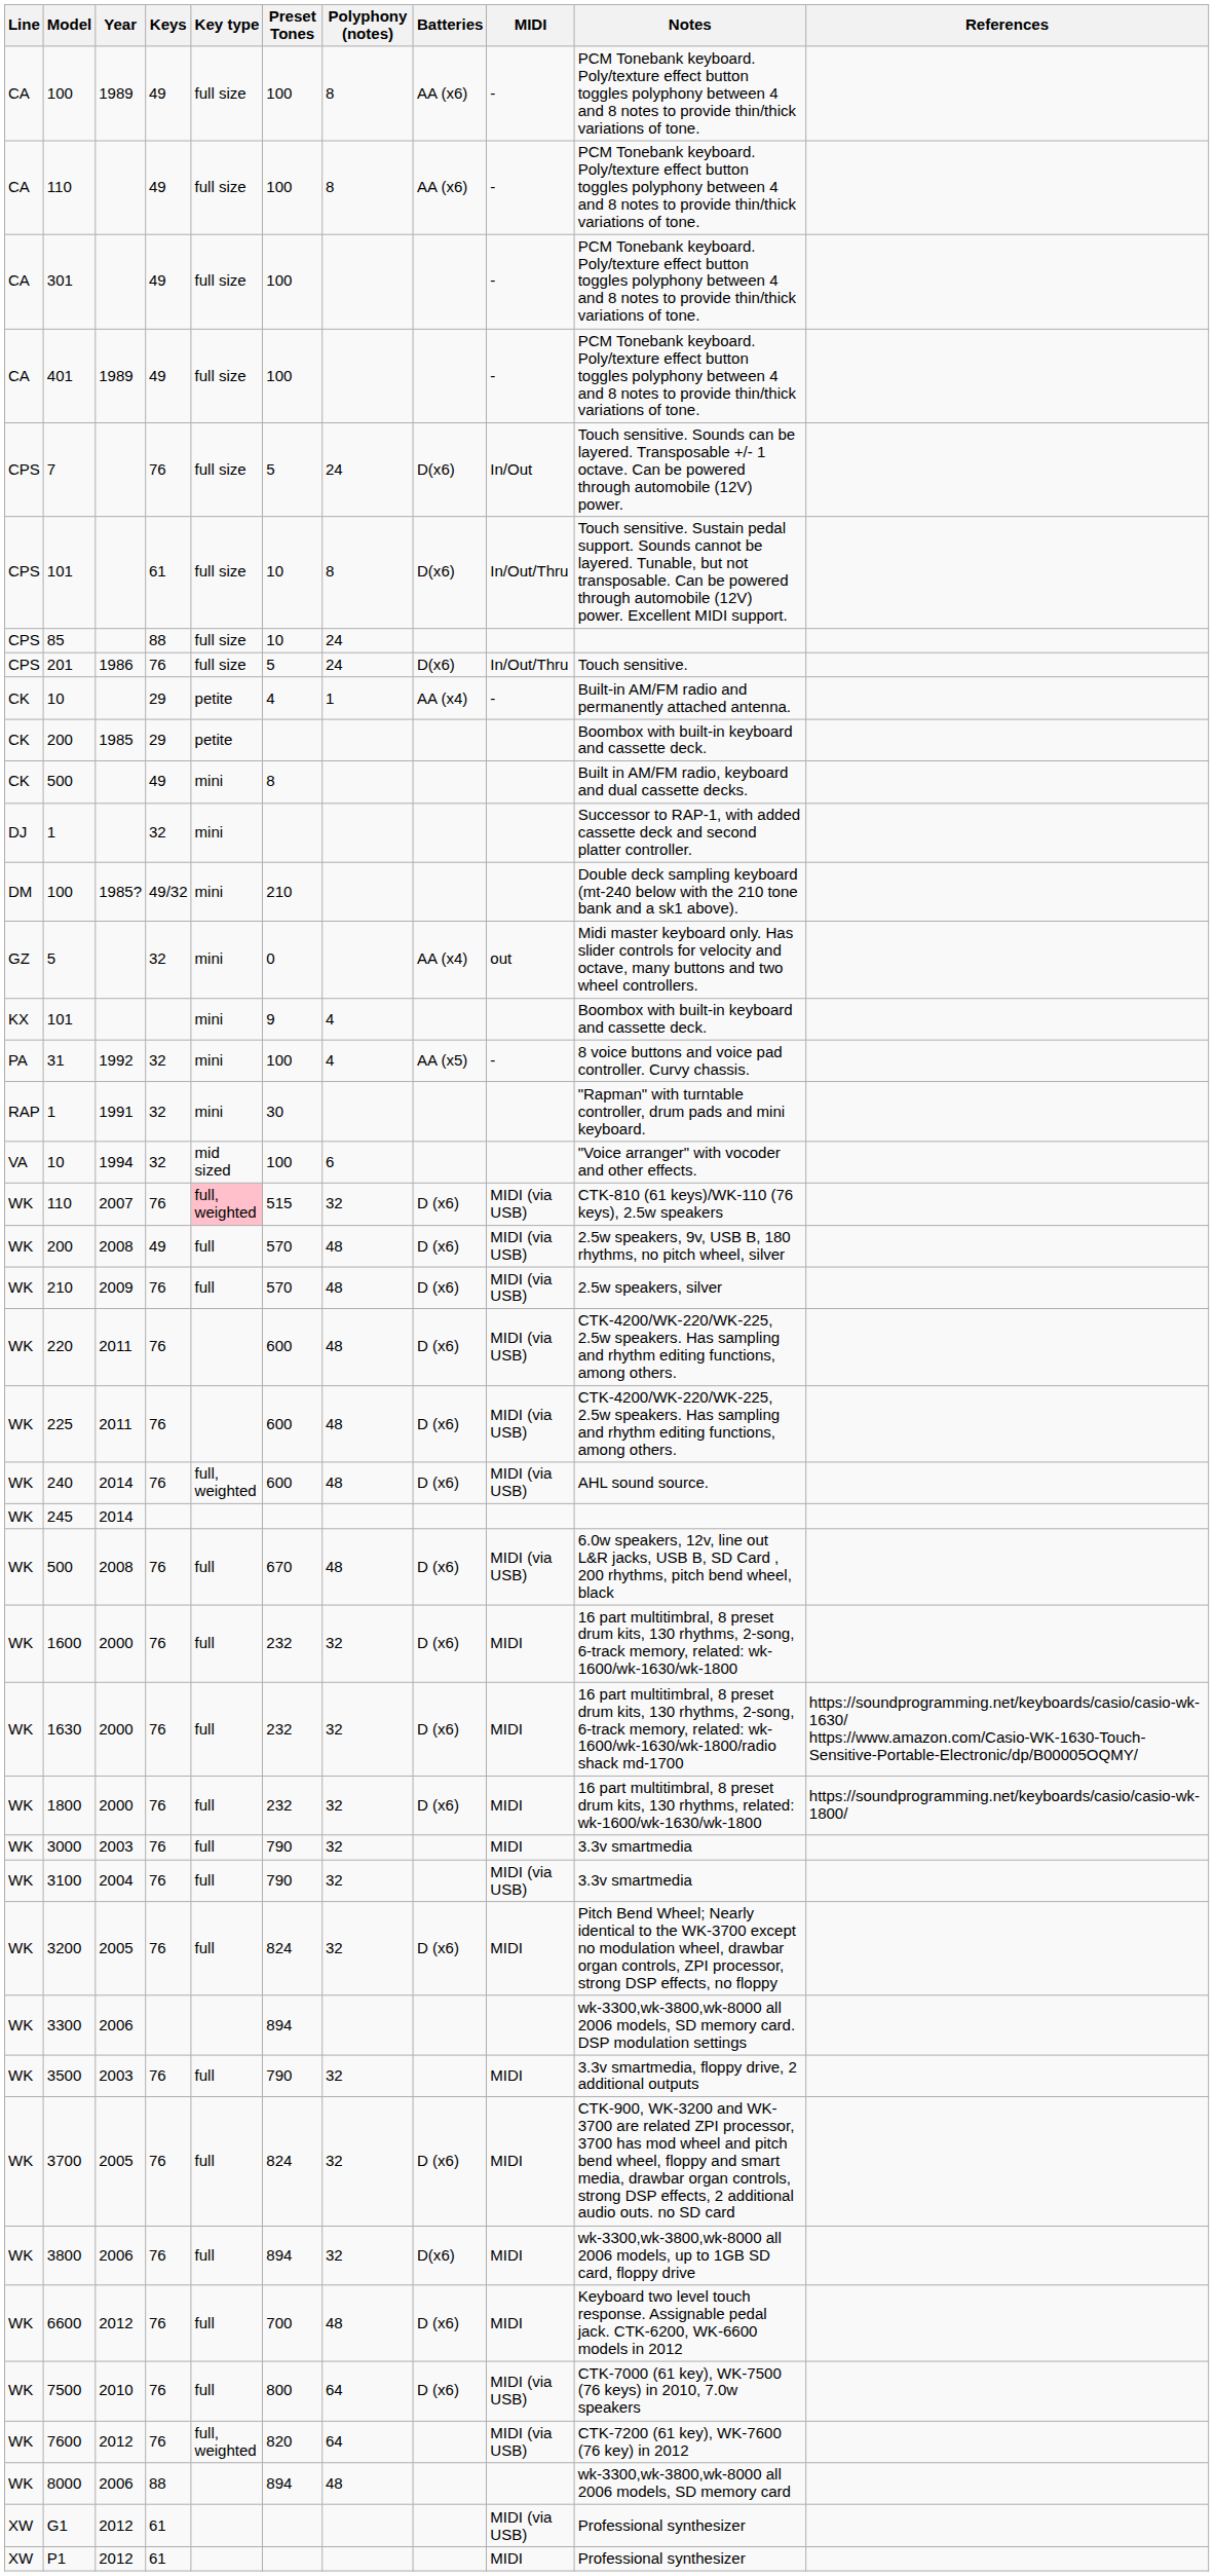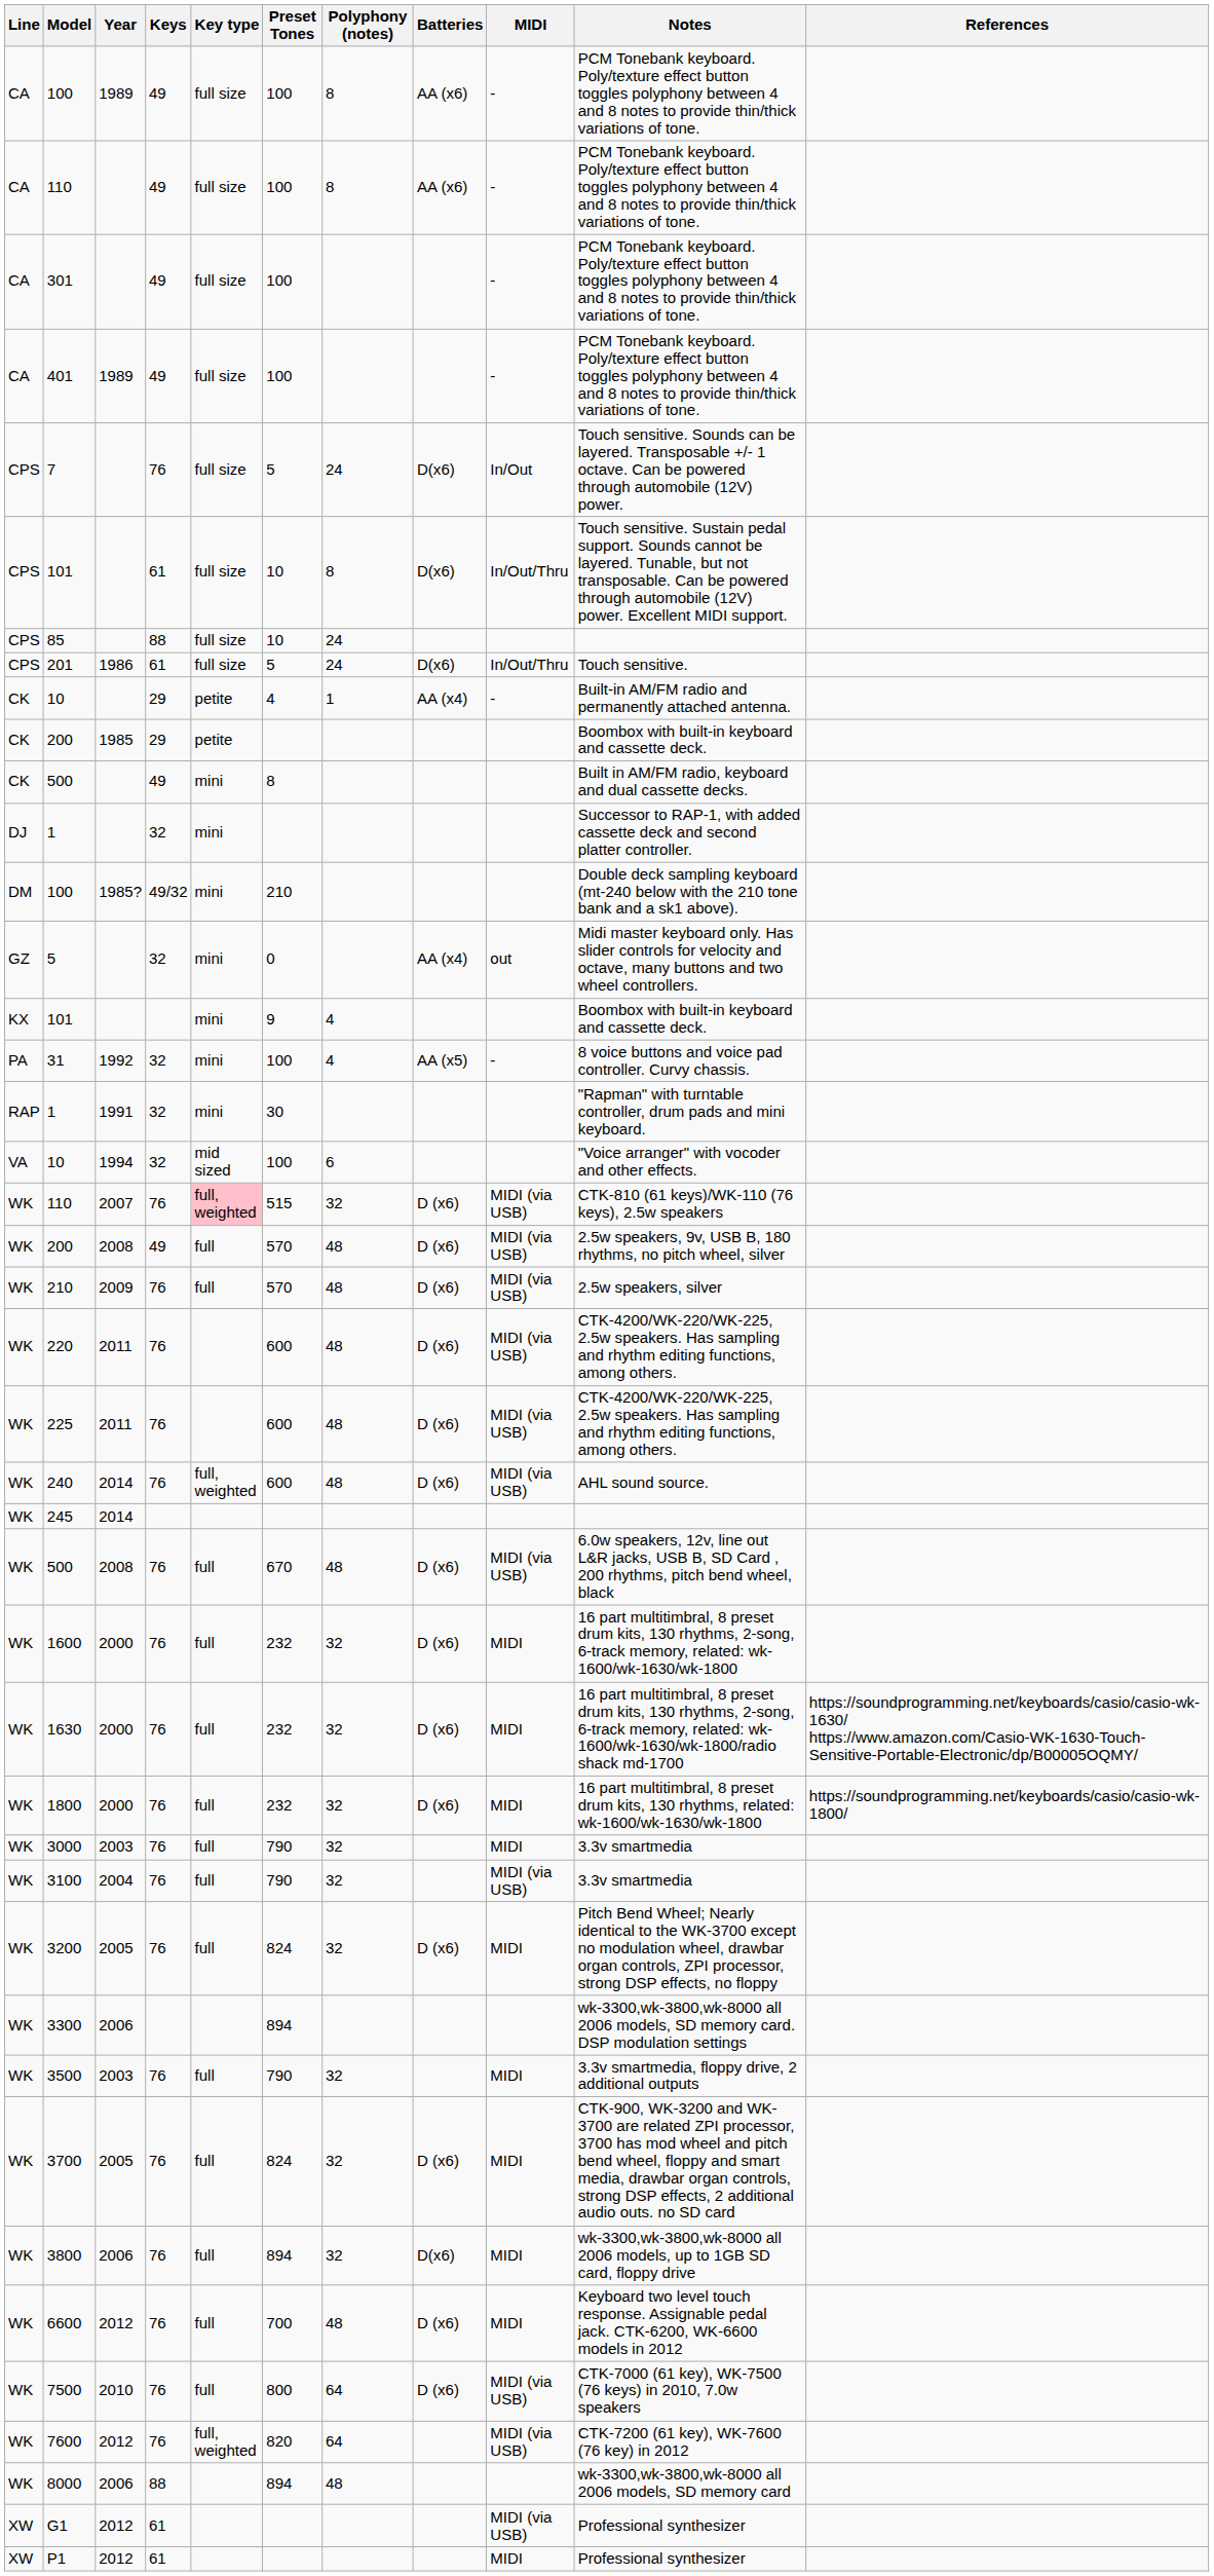 <table class="wikitable sortable">
 <tr>
 <th><strong>Line</strong></th>
 <th><strong>Model</strong></th>
 <th><strong>Year</strong></th>
 <th><strong>Keys</strong></th>
 <th><strong>Key type</strong></th>
 <th><strong>Preset Tones</strong></th>
 <th><strong>Polyphony (notes)</strong></th>
 <th><strong>Batteries</strong></th>
 <th><strong>MIDI</strong></th>
 <th><strong>Notes</strong></th>
 <th><strong>References</strong></th>
 </tr>
 <tr>
 <td>CA</td>
 <td>100</td>
 <td>1989</td>
 <td>49</td>
 <td>full size</td>
 <td>100</td>
 <td>8</td>
 <td>AA (x6)</td>
 <td>-</td>
 <td>PCM Tonebank keyboard. Poly/texture effect button toggles polyphony between 4 and 8 notes to provide thin/thick variations of tone.</td>
 <td></td>
 </tr>
 <tr>
 <td>CA</td>
 <td>110</td>
 <td></td>
 <td>49</td>
 <td>full size</td>
 <td>100</td>
 <td>8</td>
 <td>AA (x6)</td>
 <td>-</td>
 <td>PCM Tonebank keyboard. Poly/texture effect button toggles polyphony between 4 and 8 notes to provide thin/thick variations of tone.</td>
 <td></td>
 </tr>
 <tr>
 <td>CA</td>
 <td>301</td>
 <td></td>
 <td>49</td>
 <td>full size</td>
 <td>100</td>
 <td></td>
 <td></td>
 <td>-</td>
 <td>PCM Tonebank keyboard. Poly/texture effect button toggles polyphony between 4 and 8 notes to provide thin/thick variations of tone.</td>
 <td></td>
 </tr>
 <tr>
 <td>CA</td>
 <td>401</td>
 <td>1989</td>
 <td>49</td>
 <td>full size</td>
 <td>100</td>
 <td></td>
 <td></td>
 <td>-</td>
 <td>PCM Tonebank keyboard. Poly/texture effect button toggles polyphony between 4 and 8 notes to provide thin/thick variations of tone.</td>
 <td></td>
 </tr>
 <tr>
 <td>CPS</td>
 <td>7</td>
 <td></td>
 <td>76</td>
 <td>full size</td>
 <td>5</td>
 <td>24</td>
 <td>D(x6)</td>
 <td>In/Out</td>
 <td>Touch sensitive. Sounds can be layered. Transposable +/- 1 octave. Can be powered through automobile (12V) power.</td>
 <td></td>
 </tr>
 <tr>
 <td>CPS</td>
 <td>101</td>
 <td></td>
 <td>61</td>
 <td>full size</td>
 <td>10</td>
 <td>8</td>
 <td>D(x6)</td>
 <td>In/Out/Thru</td>
 <td>Touch sensitive. Sustain pedal support. Sounds cannot be layered. Tunable, but not transposable. Can be powered through automobile (12V) power. Excellent MIDI support.</td>
 <td></td>
 </tr>
 <tr>
 <td>CPS</td>
 <td>85</td>
 <td></td>
 <td>88</td>
 <td>full size</td>
 <td>10</td>
 <td>24</td>
 <td></td>
 <td></td>
 <td></td>
 <td></td>
 </tr>
 <tr>
 <td>CPS</td>
 <td>201</td>
 <td>1986</td>
-<td>76</td>
+<td>61</td>
 <td>full size</td>
 <td>5</td>
 <td>24</td>
 <td>D(x6)</td>
 <td>In/Out/Thru</td>
 <td>Touch sensitive.</td>
 <td></td>
 </tr>
 <tr>
 <td>CK</td>
 <td>10</td>
 <td></td>
 <td>29</td>
 <td>petite</td>
 <td>4</td>
 <td>1</td>
 <td>AA (x4)</td>
 <td>-</td>
 <td>Built-in AM/FM radio and permanently attached antenna.</td>
 <td></td>
 </tr>
 <tr>
 <td>CK</td>
 <td>200</td>
 <td>1985</td>
 <td>29</td>
 <td>petite</td>
 <td></td>
 <td></td>
 <td></td>
 <td></td>
 <td>Boombox with built-in keyboard and cassette deck.</td>
 <td></td>
 </tr>
 <tr>
 <td>CK</td>
 <td>500</td>
 <td></td>
 <td>49</td>
 <td>mini</td>
 <td>8</td>
 <td></td>
 <td></td>
 <td></td>
 <td>Built in AM/FM radio, keyboard and dual cassette decks.</td>
 <td></td>
 </tr>
 <tr>
 <td>DJ</td>
 <td>1</td>
 <td></td>
 <td>32</td>
 <td>mini</td>
 <td></td>
 <td></td>
 <td></td>
 <td></td>
 <td>Successor to RAP-1, with added cassette deck and second platter controller.</td>
 <td></td>
 </tr>
 <tr>
 <td>DM</td>
 <td>100</td>
 <td>1985?</td>
 <td>49/32</td>
 <td>mini</td>
 <td>210</td>
 <td></td>
 <td></td>
 <td></td>
 <td>Double deck sampling keyboard (mt-240 below with the 210 tone bank and a sk1 above).</td>
 <td></td>
 </tr>
 <tr>
 <td>GZ</td>
 <td>5</td>
 <td></td>
 <td>32</td>
 <td>mini</td>
 <td>0</td>
 <td></td>
 <td>AA (x4)</td>
 <td>out</td>
 <td>Midi master keyboard only. Has slider controls for velocity and octave, many buttons and two wheel controllers.</td>
 <td></td>
 </tr>
 <tr>
 <td>KX</td>
 <td>101</td>
 <td></td>
 <td></td>
 <td>mini</td>
 <td>9</td>
 <td>4</td>
 <td></td>
 <td></td>
 <td>Boombox with built-in keyboard and cassette deck.</td>
 <td></td>
 </tr>
 <tr>
 <td>PA</td>
 <td>31</td>
 <td>1992</td>
 <td>32</td>
 <td>mini</td>
 <td>100</td>
 <td>4</td>
 <td>AA (x5)</td>
 <td>-</td>
 <td>8 voice buttons and voice pad controller. Curvy chassis.</td>
 <td></td>
 </tr>
 <tr>
 <td>RAP</td>
 <td>1</td>
 <td>1991</td>
 <td>32</td>
 <td>mini</td>
 <td>30</td>
 <td></td>
 <td></td>
 <td></td>
 <td>"Rapman" with turntable controller, drum pads and mini keyboard.</td>
 <td></td>
 </tr>
 <tr>
 <td>VA</td>
 <td>10</td>
 <td>1994</td>
 <td>32</td>
 <td>mid sized</td>
 <td>100</td>
 <td>6</td>
 <td></td>
 <td></td>
 <td>"Voice arranger" with vocoder and other effects.</td>
 <td></td>
 </tr>
 <tr>
 <td>WK</td>
 <td>110</td>
 <td>2007</td>
 <td>76</td>
 <td style="background: pink;">full, weighted</td>
 <td>515</td>
 <td>32</td>
 <td>D (x6)</td>
 <td>MIDI (via USB)</td>
 <td>CTK-810 (61 keys)/WK-110 (76 keys), 2.5w speakers</td>
 <td></td>
 </tr>
 <tr>
 <td>WK</td>
 <td>200</td>
 <td>2008</td>
 <td>49</td>
 <td>full</td>
 <td>570</td>
 <td>48</td>
 <td>D (x6)</td>
 <td>MIDI (via USB)</td>
 <td>2.5w speakers, 9v, USB B, 180 rhythms, no pitch wheel, silver</td>
 <td></td>
 </tr>
 <tr>
 <td>WK</td>
 <td>210</td>
 <td>2009</td>
 <td>76</td>
 <td>full</td>
 <td>570</td>
 <td>48</td>
 <td>D (x6)</td>
 <td>MIDI (via USB)</td>
 <td>2.5w speakers, silver</td>
 <td></td>
 </tr>
 <tr>
 <td>WK</td>
 <td>220</td>
 <td>2011</td>
 <td>76</td>
 <td></td>
 <td>600</td>
 <td>48</td>
 <td>D (x6)</td>
 <td>MIDI (via USB)</td>
 <td>CTK-4200/WK-220/WK-225, 2.5w speakers.  Has sampling and rhythm editing functions, among others.</td>
 <td></td>
 </tr>
 <tr>
 <td>WK</td>
 <td>225</td>
 <td>2011</td>
 <td>76</td>
 <td></td>
 <td>600</td>
 <td>48</td>
 <td>D (x6)</td>
 <td>MIDI (via USB)</td>
 <td>CTK-4200/WK-220/WK-225, 2.5w speakers.  Has sampling and rhythm editing functions, among others.</td>
 <td></td>
 </tr>
 <tr>
 <td>WK</td>
 <td>240</td>
 <td>2014</td>
 <td>76</td>
 <td>full, weighted</td>
 <td>600</td>
 <td>48</td>
 <td>D (x6)</td>
 <td>MIDI (via USB)</td>
 <td>AHL sound source.</td>
 <td></td>
 </tr>
 <tr>
 <td>WK</td>
 <td>245</td>
 <td>2014</td>
 <td></td>
 <td></td>
 <td></td>
 <td></td>
 <td></td>
 <td></td>
 <td></td>
 <td></td>
 </tr>
 <tr>
 <td>WK</td>
 <td>500</td>
 <td>2008</td>
 <td>76</td>
 <td>full</td>
 <td>670</td>
 <td>48</td>
 <td>D (x6)</td>
 <td>MIDI (via USB)</td>
 <td>6.0w speakers, 12v, line out L&R jacks, USB B, SD Card , 200 rhythms, pitch bend wheel, black</td>
 <td></td>
 </tr>
 <tr>
 <td>WK</td>
 <td>1600</td>
 <td>2000</td>
 <td>76</td>
 <td>full</td>
 <td>232</td>
 <td>32</td>
 <td>D (x6)</td>
 <td>MIDI</td>
 <td>16 part multitimbral, 8 preset drum kits, 130 rhythms, 2-song, 6-track memory, related: wk-1600/wk-1630/wk-1800</td>
 </tr>
 <tr>
 <td>WK</td>
 <td>1630</td>
 <td>2000</td>
 <td>76</td>
 <td>full</td>
 <td>232</td>
 <td>32</td>
 <td>D (x6)</td>
 <td>MIDI</td>
 <td>16 part multitimbral, 8 preset drum kits, 130 rhythms, 2-song, 6-track memory, related: wk-1600/wk-1630/wk-1800/radio shack md-1700</td>
 <td>https://soundprogramming.net/keyboards/casio/casio-wk-1630/<br>https://www.amazon.com/Casio-WK-1630-Touch-Sensitive-Portable-Electronic/dp/B00005OQMY/</td>
 </tr>
 <tr>
 <td>WK</td>
 <td>1800</td>
 <td>2000</td>
 <td>76</td>
 <td>full</td>
 <td>232</td>
 <td>32</td>
 <td>D (x6)</td>
 <td>MIDI</td>
 <td>16 part multitimbral, 8 preset drum kits, 130 rhythms, related: wk-1600/wk-1630/wk-1800</td>
 <td>https://soundprogramming.net/keyboards/casio/casio-wk-1800/</td>
 </tr>
 <tr>
 <td>WK</td>
 <td>3000</td>
 <td>2003</td>
 <td>76</td>
 <td>full</td>
 <td>790</td>
 <td>32</td>
 <td></td>
 <td>MIDI</td>
 <td>3.3v smartmedia</td>
 <td></td>
 </tr>
 <tr>
 <td>WK</td>
 <td>3100</td>
 <td>2004</td>
 <td>76</td>
 <td>full</td>
 <td>790</td>
 <td>32</td>
 <td></td>
 <td>MIDI (via USB)</td>
 <td>3.3v smartmedia</td>
 <td></td>
 </tr>
 <tr>
 <td>WK</td>
 <td>3200</td>
 <td>2005</td>
 <td>76</td>
 <td>full</td>
 <td>824</td>
 <td>32</td>
 <td>D (x6)</td>
 <td>MIDI</td>
 <td>Pitch Bend Wheel; Nearly identical to the WK-3700 except no modulation wheel, drawbar organ controls, ZPI processor, strong DSP effects, no floppy</td>
 <td></td>
 </tr>
 <tr>
 <td>WK</td>
 <td>3300</td>
 <td>2006</td>
 <td></td>
 <td></td>
 <td>894</td>
 <td></td>
 <td></td>
 <td></td>
 <td>wk-3300,wk-3800,wk-8000 all 2006 models, SD memory card. DSP modulation settings</td>
 <td></td>
 </tr>
 <tr>
 <td>WK</td>
 <td>3500</td>
 <td>2003</td>
 <td>76</td>
 <td>full</td>
 <td>790</td>
 <td>32</td>
 <td></td>
 <td>MIDI</td>
 <td>3.3v smartmedia, floppy drive, 2 additional outputs</td>
 <td></td>
 </tr>
 <tr>
 <td>WK</td>
 <td>3700</td>
 <td>2005</td>
 <td>76</td>
 <td>full</td>
 <td>824</td>
 <td>32</td>
 <td>D (x6)</td>
 <td>MIDI</td>
 <td>CTK-900, WK-3200 and WK-3700 are related ZPI processor, 3700 has mod wheel and pitch bend wheel, floppy and smart media, drawbar organ controls, strong DSP effects, 2 additional audio outs. no SD card</td>
 <td></td>
 </tr>
 <tr>
 <td>WK</td>
 <td>3800</td>
 <td>2006</td>
 <td>76</td>
 <td>full</td>
 <td>894</td>
 <td>32</td>
 <td>D(x6)</td>
 <td>MIDI</td>
 <td>wk-3300,wk-3800,wk-8000 all 2006 models, up to 1GB SD card, floppy drive</td>
 <td></td>
 </tr>
 <tr>
 <td>WK</td>
 <td>6600</td>
 <td>2012</td>
 <td>76</td>
 <td>full</td>
 <td>700</td>
 <td>48</td>
 <td>D (x6)</td>
 <td>MIDI</td>
 <td>Keyboard two level touch response. Assignable pedal jack.  CTK-6200, WK-6600 models in 2012</td>
 <td></td>
 </tr>
 <tr>
 <td>WK</td>
 <td>7500</td>
 <td>2010</td>
 <td>76</td>
 <td>full</td>
 <td>800</td>
 <td>64</td>
 <td>D (x6)</td>
 <td>MIDI (via USB)</td>
 <td>CTK-7000 (61 key), WK-7500 (76 keys) in 2010, 7.0w speakers</td>
 <td></td>
 </tr>
 <tr>
 <td>WK</td>
 <td>7600</td>
 <td>2012</td>
 <td>76</td>
 <td>full, weighted</td>
 <td>820</td>
 <td>64</td>
 <td></td>
 <td>MIDI (via USB)</td>
 <td>CTK-7200 (61 key), WK-7600 (76 key) in 2012</td>
 <td></td>
 </tr>
 <tr>
 <td>WK</td>
 <td>8000</td>
 <td>2006</td>
 <td>88</td>
 <td></td>
 <td>894</td>
 <td>48</td>
 <td></td>
 <td></td>
 <td>wk-3300,wk-3800,wk-8000 all 2006 models, SD memory card</td>
 <td></td>
 </tr>
 <tr>
 <td>XW</td>
 <td>G1</td>
 <td>2012</td>
 <td>61</td>
 <td></td>
 <td></td>
 <td></td>
 <td></td>
 <td>MIDI (via USB)</td>
 <td>Professional synthesizer</td>
 <td></td>
 </tr>
 <tr>
 <td>XW</td>
 <td>P1</td>
 <td>2012</td>
 <td>61</td>
 <td></td>
 <td></td>
 <td></td>
 <td></td>
 <td>MIDI</td>
 <td>Professional synthesizer</td>
 <td></td>
 </tr>
 </table>
